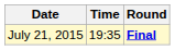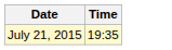 <table class="wikitable">
 <tr>
 <th>Date</th>
 <th>Time</th>
-<th>Round</th>
 </tr>
 <tr style=background:lemonchiffon>
 <td>July 21, 2015</td>
 <td>19:35</td>
-<td><strong><a href='#'>Final</a></strong></td>
 </tr>
 </table>
